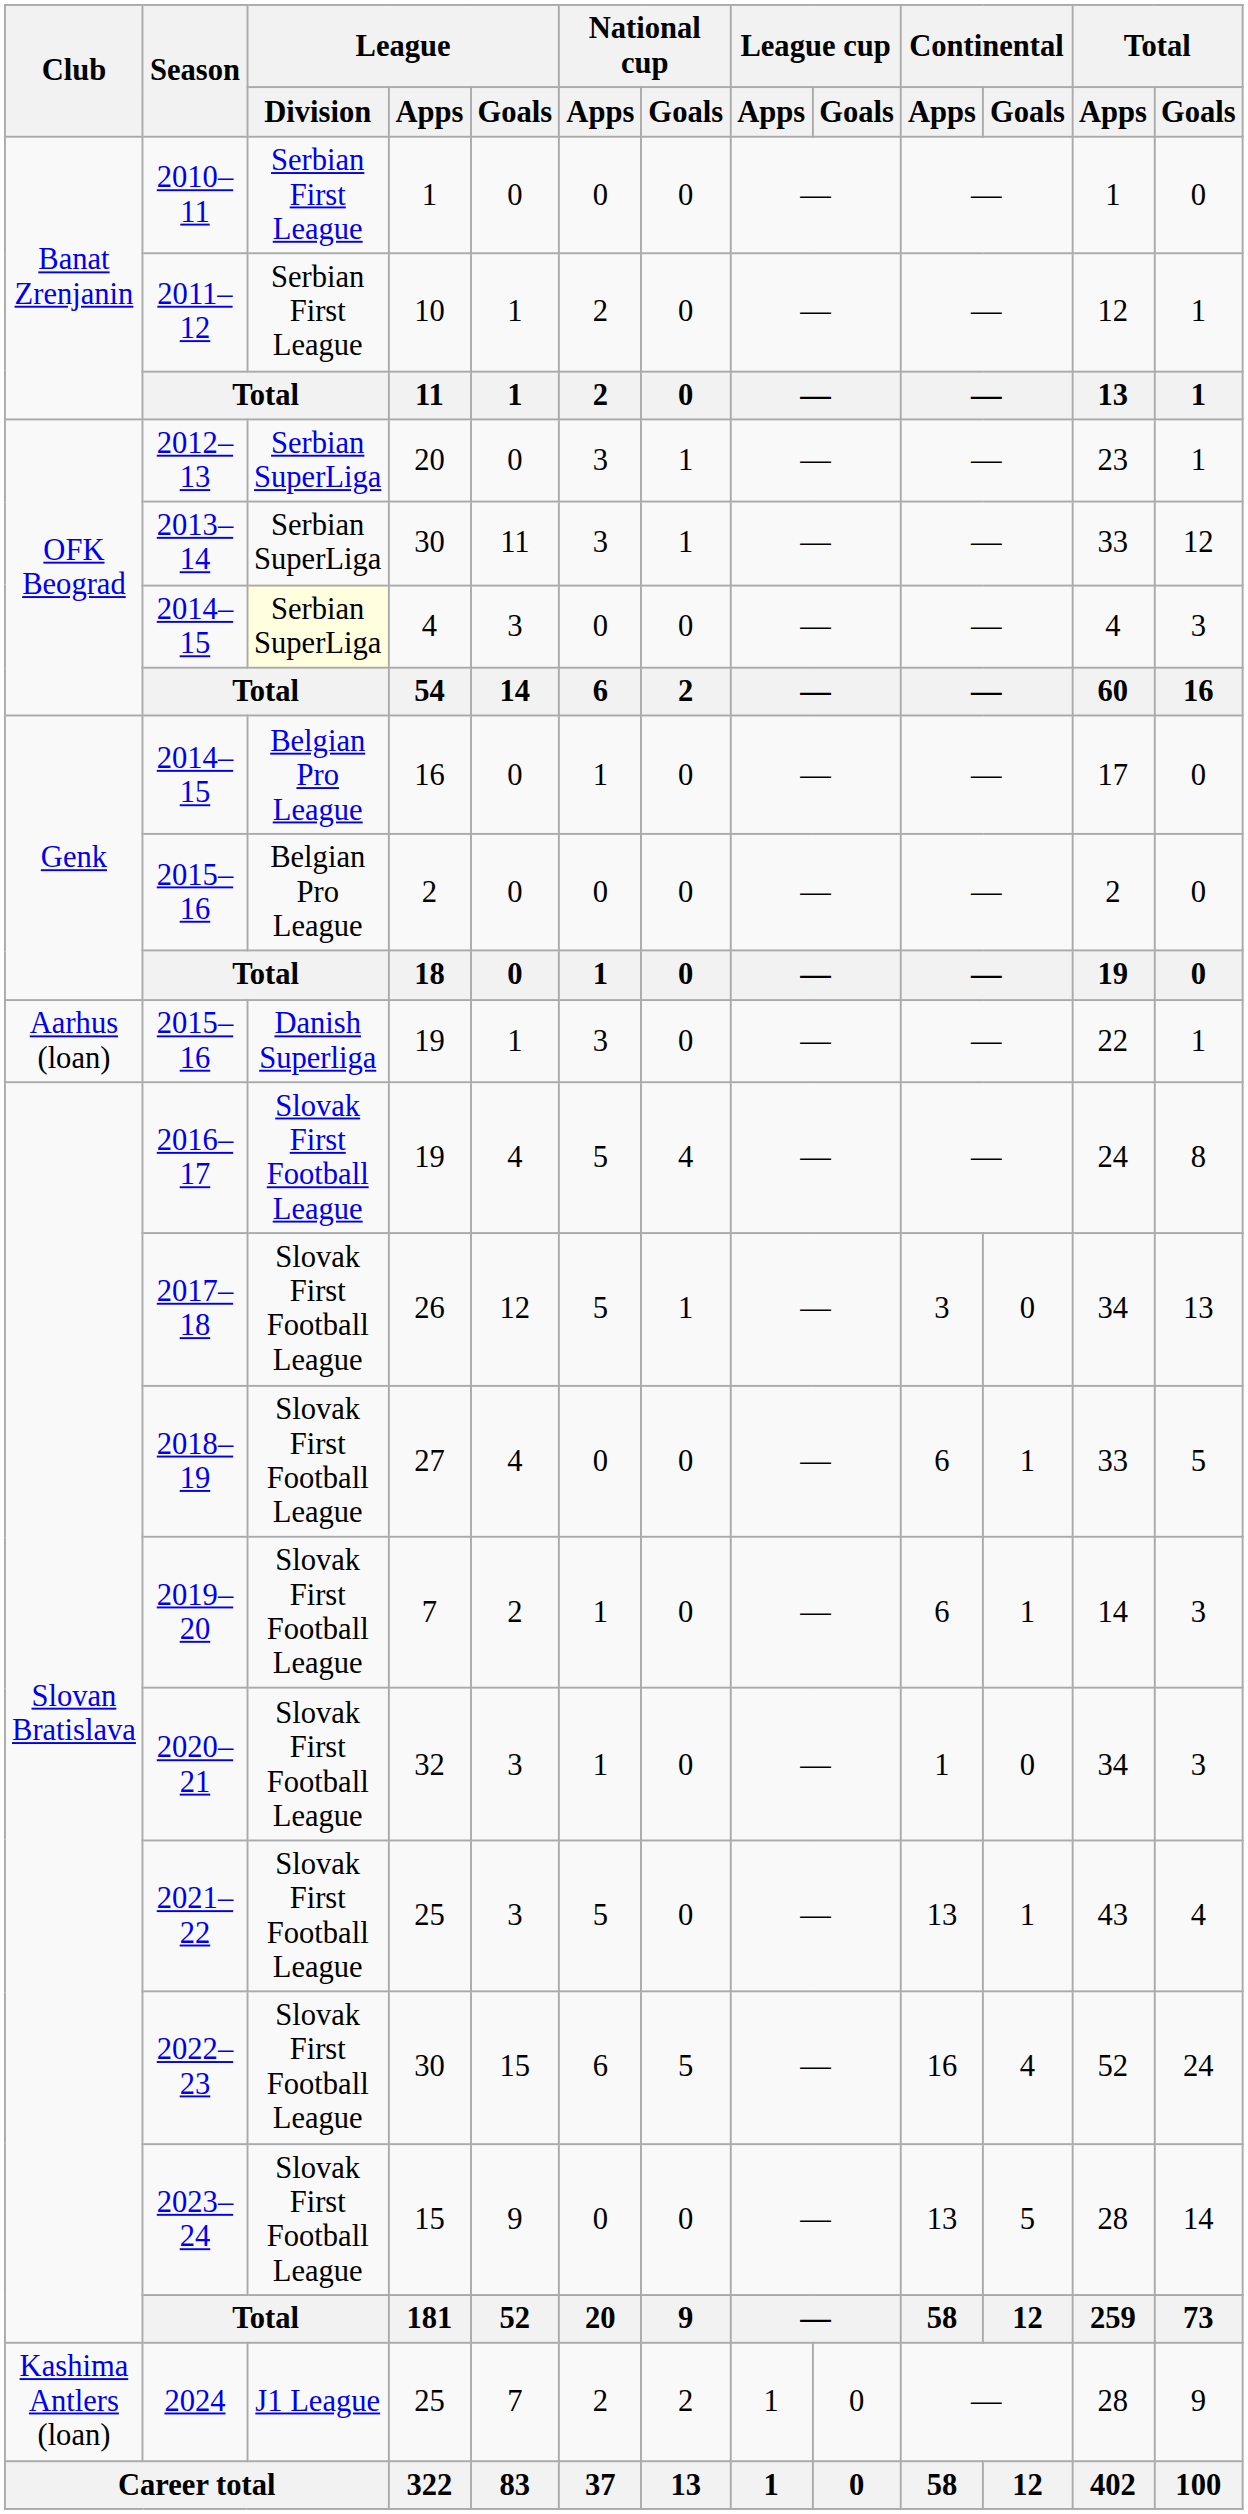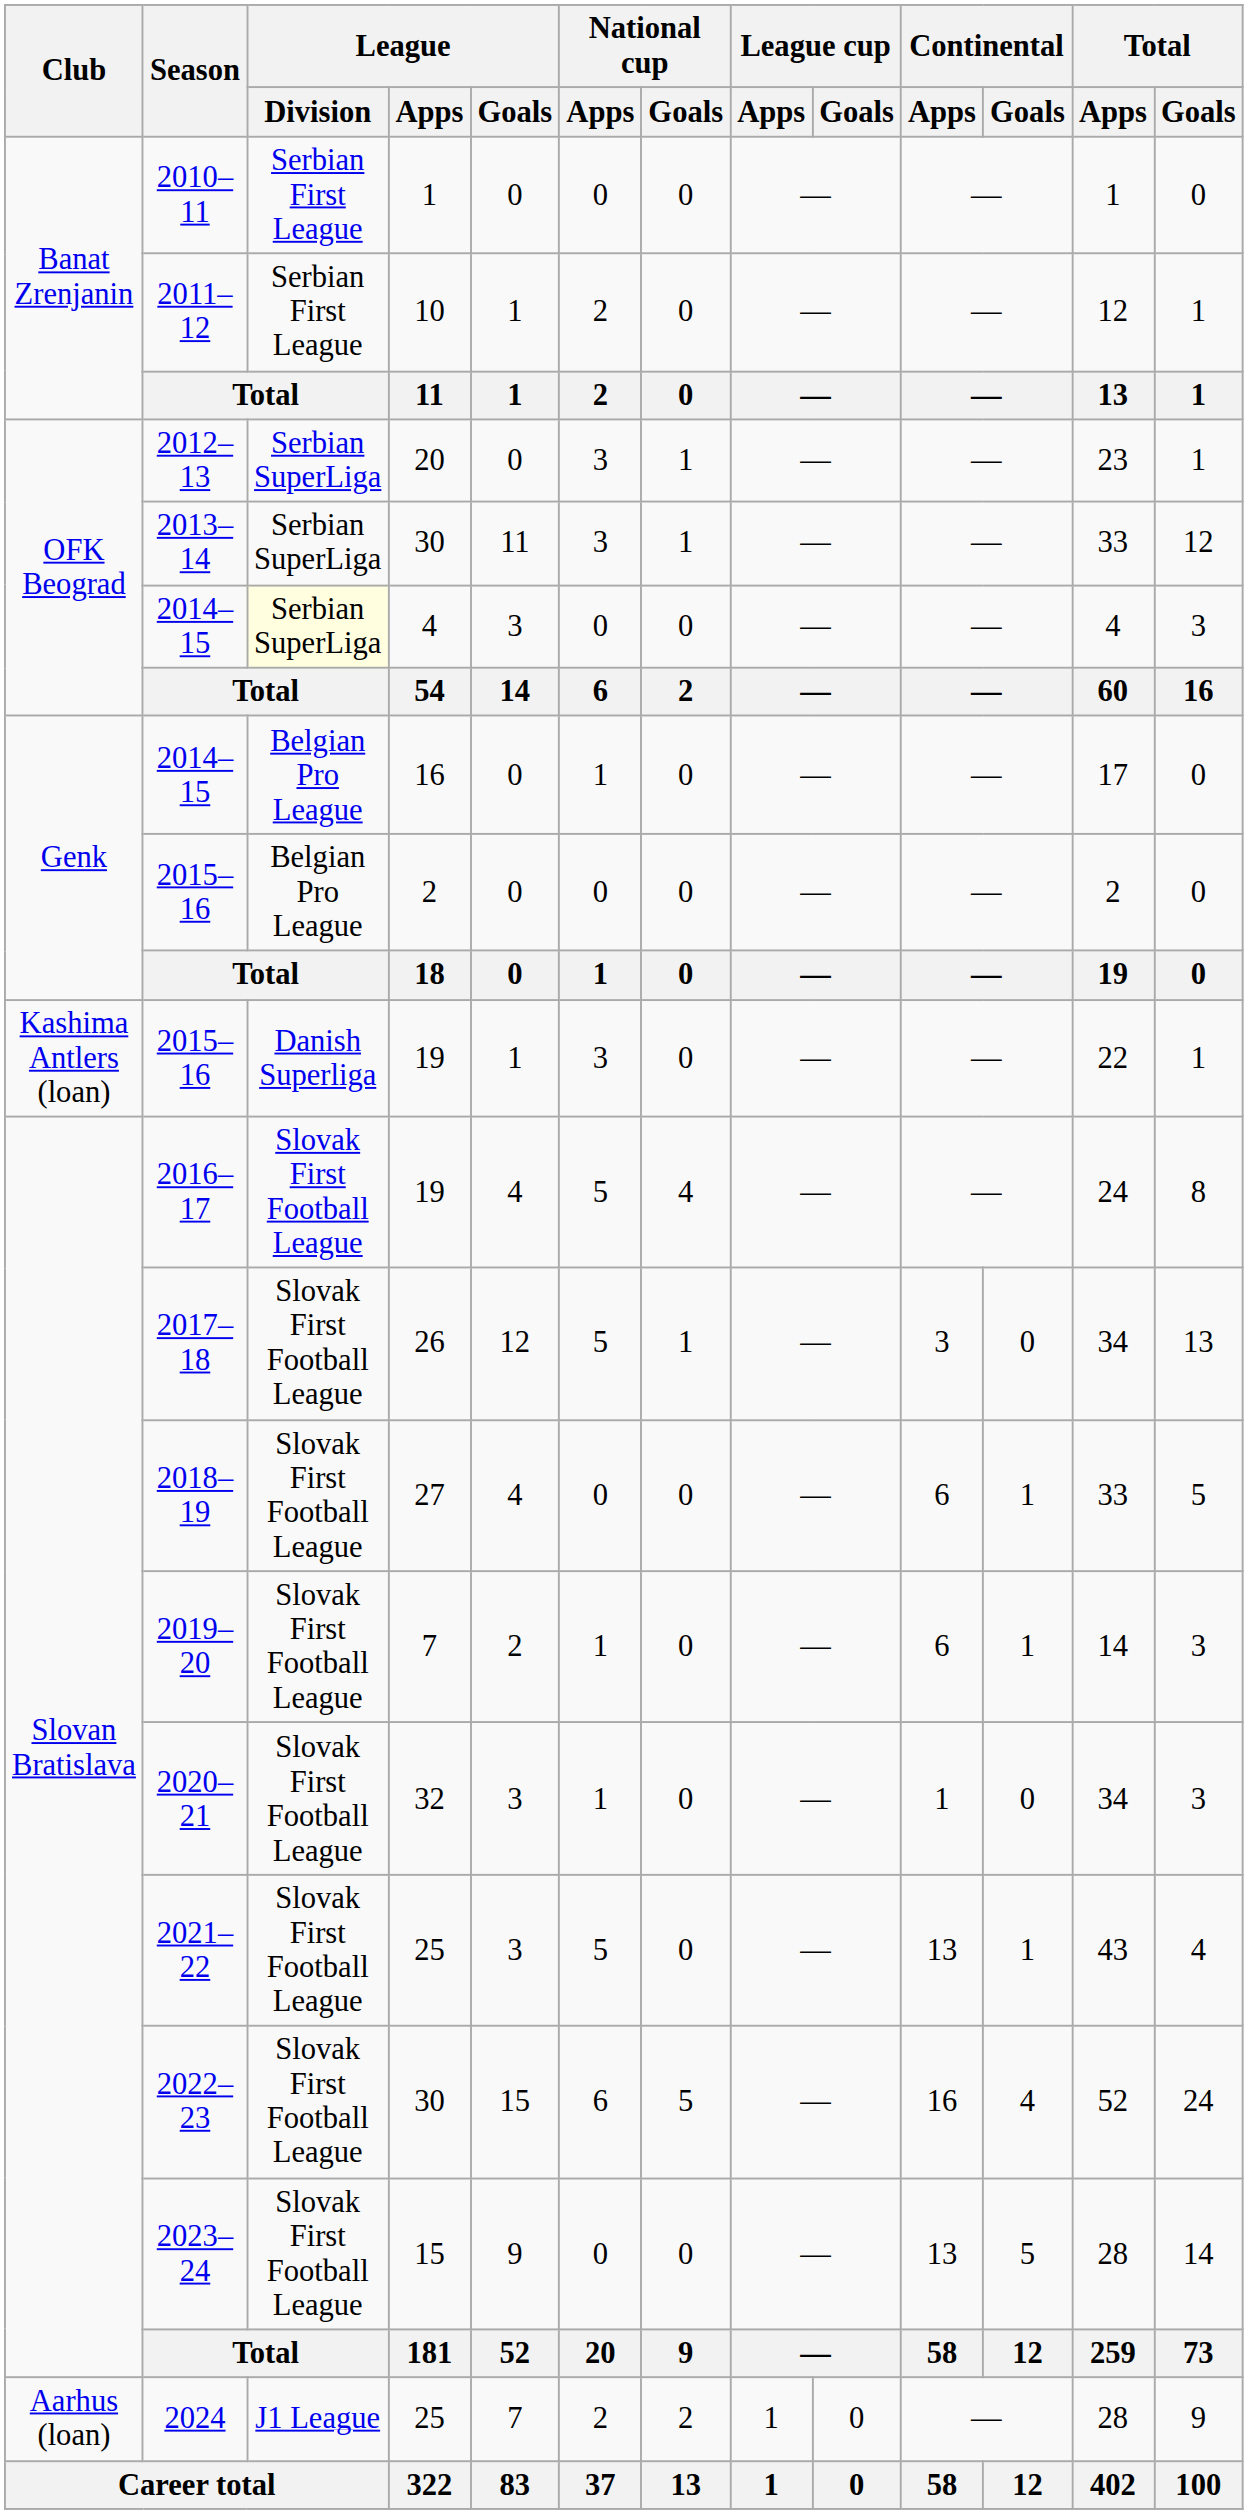 <table class="wikitable" style="text-align:center">
 <tr>
 <th rowspan="2">Club</th>
 <th rowspan="2">Season</th>
 <th colspan="3">League</th>
 <th colspan="2">National cup</th>
 <th colspan="2">League cup</th>
 <th colspan="2">Continental</th>
 <th colspan="2">Total</th>
 </tr>
 <tr>
 <th>Division</th>
 <th>Apps</th>
 <th>Goals</th>
 <th>Apps</th>
 <th>Goals</th>
 <th>Apps</th>
 <th>Goals</th>
 <th>Apps</th>
 <th>Goals</th>
 <th>Apps</th>
 <th>Goals</th>
 </tr>
 <tr>
 <td rowspan="3"><a href='#'>Banat Zrenjanin</a></td>
 <td><a href='#'>2010–11</a></td>
 <td><a href='#'>Serbian First League</a></td>
 <td>1</td>
 <td>0</td>
 <td>0</td>
 <td>0</td>
 <td colspan="2">—</td>
 <td colspan="2">—</td>
 <td>1</td>
 <td>0</td>
 </tr>
 <tr>
 <td><a href='#'>2011–12</a></td>
 <td>Serbian First League</td>
 <td>10</td>
 <td>1</td>
 <td>2</td>
 <td>0</td>
 <td colspan="2">—</td>
 <td colspan="2">—</td>
 <td>12</td>
 <td>1</td>
 </tr>
 <tr>
 <th colspan="2">Total</th>
 <th>11</th>
 <th>1</th>
 <th>2</th>
 <th>0</th>
 <th colspan="2">—</th>
 <th colspan="2">—</th>
 <th>13</th>
 <th>1</th>
 </tr>
 <tr>
 <td rowspan="4"><a href='#'>OFK Beograd</a></td>
 <td><a href='#'>2012–13</a></td>
 <td><a href='#'>Serbian SuperLiga</a></td>
 <td>20</td>
 <td>0</td>
 <td>3</td>
 <td>1</td>
 <td colspan="2">—</td>
 <td colspan="2">—</td>
 <td>23</td>
 <td>1</td>
 </tr>
 <tr>
 <td><a href='#'>2013–14</a></td>
 <td>Serbian SuperLiga</td>
 <td>30</td>
 <td>11</td>
 <td>3</td>
 <td>1</td>
 <td colspan="2">—</td>
 <td colspan="2">—</td>
 <td>33</td>
 <td>12</td>
 </tr>
 <tr>
 <td><a href='#'>2014–15</a></td>
 <td style="background: lightyellow;">Serbian SuperLiga</td>
 <td>4</td>
 <td>3</td>
 <td>0</td>
 <td>0</td>
 <td colspan="2">—</td>
 <td colspan="2">—</td>
 <td>4</td>
 <td>3</td>
 </tr>
 <tr>
 <th colspan="2">Total</th>
 <th>54</th>
 <th>14</th>
 <th>6</th>
 <th>2</th>
 <th colspan="2">—</th>
 <th colspan="2">—</th>
 <th>60</th>
 <th>16</th>
 </tr>
 <tr>
 <td rowspan="3"><a href='#'>Genk</a></td>
 <td><a href='#'>2014–15</a></td>
 <td><a href='#'>Belgian Pro League</a></td>
 <td>16</td>
 <td>0</td>
 <td>1</td>
 <td>0</td>
 <td colspan="2">—</td>
 <td colspan="2">—</td>
 <td>17</td>
 <td>0</td>
 </tr>
 <tr>
 <td><a href='#'>2015–16</a></td>
 <td>Belgian Pro League</td>
 <td>2</td>
 <td>0</td>
 <td>0</td>
 <td>0</td>
 <td colspan="2">—</td>
 <td colspan="2">—</td>
 <td>2</td>
 <td>0</td>
 </tr>
 <tr>
 <th colspan="2">Total</th>
 <th>18</th>
 <th>0</th>
 <th>1</th>
 <th>0</th>
 <th colspan="2">—</th>
 <th colspan="2">—</th>
 <th>19</th>
 <th>0</th>
 </tr>
 <tr>
-<td><a href='#'>Aarhus</a> (loan)</td>
+<td><a href='#'>Kashima Antlers</a> (loan)</td>
 <td><a href='#'>2015–16</a></td>
 <td><a href='#'>Danish Superliga</a></td>
 <td>19</td>
 <td>1</td>
 <td>3</td>
 <td>0</td>
 <td colspan="2">—</td>
 <td colspan="2">—</td>
 <td>22</td>
 <td>1</td>
 </tr>
 <tr>
 <td rowspan="9"><a href='#'>Slovan Bratislava</a></td>
 <td><a href='#'>2016–17</a></td>
 <td><a href='#'>Slovak First Football League</a></td>
 <td>19</td>
 <td>4</td>
 <td>5</td>
 <td>4</td>
 <td colspan="2">—</td>
 <td colspan="2">—</td>
 <td>24</td>
 <td>8</td>
 </tr>
 <tr>
 <td><a href='#'>2017–18</a></td>
 <td>Slovak First Football League</td>
 <td>26</td>
 <td>12</td>
 <td>5</td>
 <td>1</td>
 <td colspan="2">—</td>
 <td>3</td>
 <td>0</td>
 <td>34</td>
 <td>13</td>
 </tr>
 <tr>
 <td><a href='#'>2018–19</a></td>
 <td>Slovak First Football League</td>
 <td>27</td>
 <td>4</td>
 <td>0</td>
 <td>0</td>
 <td colspan="2">—</td>
 <td>6</td>
 <td>1</td>
 <td>33</td>
 <td>5</td>
 </tr>
 <tr>
 <td><a href='#'>2019–20</a></td>
 <td>Slovak First Football League</td>
 <td>7</td>
 <td>2</td>
 <td>1</td>
 <td>0</td>
 <td colspan="2">—</td>
 <td>6</td>
 <td>1</td>
 <td>14</td>
 <td>3</td>
 </tr>
 <tr>
 <td><a href='#'>2020–21</a></td>
 <td>Slovak First Football League</td>
 <td>32</td>
 <td>3</td>
 <td>1</td>
 <td>0</td>
 <td colspan="2">—</td>
 <td>1</td>
 <td>0</td>
 <td>34</td>
 <td>3</td>
 </tr>
 <tr>
 <td><a href='#'>2021–22</a></td>
 <td>Slovak First Football League</td>
 <td>25</td>
 <td>3</td>
 <td>5</td>
 <td>0</td>
 <td colspan="2">—</td>
 <td>13</td>
 <td>1</td>
 <td>43</td>
 <td>4</td>
 </tr>
 <tr>
 <td><a href='#'>2022–23</a></td>
 <td>Slovak First Football League</td>
 <td>30</td>
 <td>15</td>
 <td>6</td>
 <td>5</td>
 <td colspan="2">—</td>
 <td>16</td>
 <td>4</td>
 <td>52</td>
 <td>24</td>
 </tr>
 <tr>
 <td><a href='#'>2023–24</a></td>
 <td>Slovak First Football League</td>
 <td>15</td>
 <td>9</td>
 <td>0</td>
 <td>0</td>
 <td colspan="2">—</td>
 <td>13</td>
 <td>5</td>
 <td>28</td>
 <td>14</td>
 </tr>
 <tr>
 <th colspan="2">Total</th>
 <th>181</th>
 <th>52</th>
 <th>20</th>
 <th>9</th>
 <th colspan="2">—</th>
 <th>58</th>
 <th>12</th>
 <th>259</th>
 <th>73</th>
 </tr>
 <tr>
-<td><a href='#'>Kashima Antlers</a> (loan)</td>
+<td><a href='#'>Aarhus</a> (loan)</td>
 <td><a href='#'>2024</a></td>
 <td><a href='#'>J1 League</a></td>
 <td>25</td>
 <td>7</td>
 <td>2</td>
 <td>2</td>
 <td>1</td>
 <td>0</td>
 <td colspan="2">—</td>
 <td>28</td>
 <td>9</td>
 </tr>
 <tr>
 <th colspan="3">Career total</th>
 <th>322</th>
 <th>83</th>
 <th>37</th>
 <th>13</th>
 <th>1</th>
 <th>0</th>
 <th>58</th>
 <th>12</th>
 <th>402</th>
 <th>100</th>
 </tr>
 </table>
